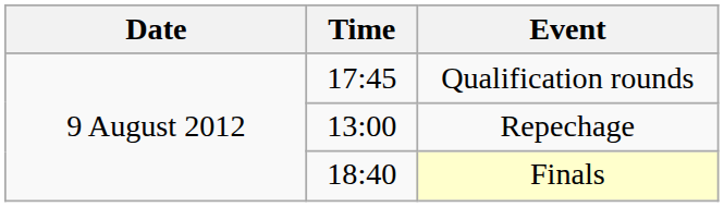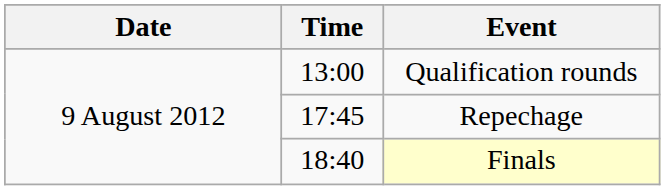 <table class = "wikitable" style="text-align:center;">
 <tr>
 <th width=150>Date</th>
 <th width=50>Time</th>
 <th width=150>Event</th>
 </tr>
 <tr>
 <td rowspan=3>9 August 2012</td>
-<td>17:45</td>
+<td>13:00</td>
 <td>Qualification rounds</td>
 </tr>
 <tr>
-<td>13:00</td>
+<td>17:45</td>
 <td>Repechage</td>
 </tr>
 <tr>
 <td>18:40</td>
 <td bgcolor=ffffcc>Finals</td>
 </tr>
 </table>
